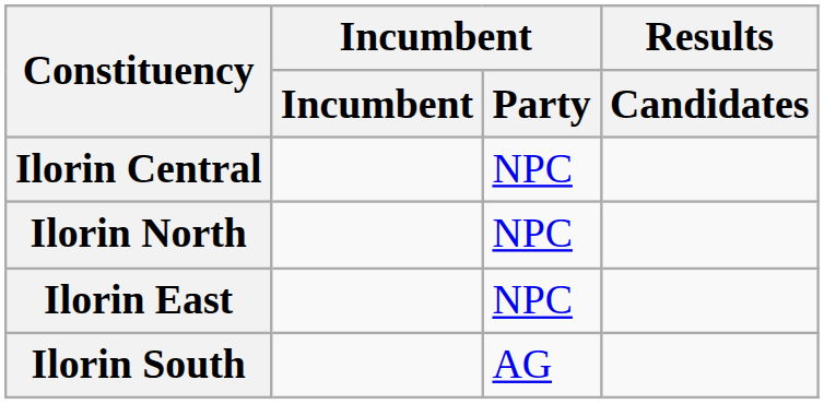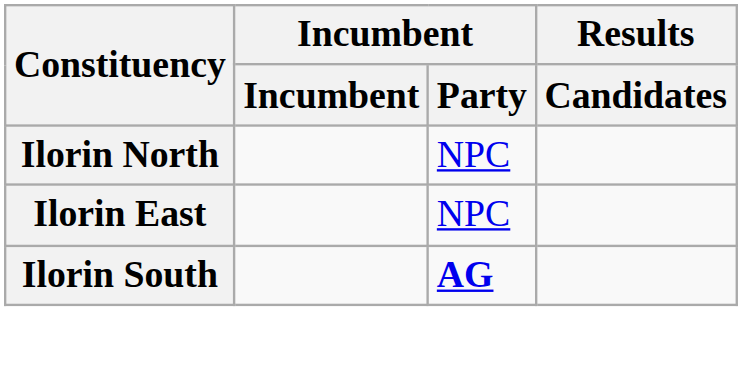 <table class="wikitable sortable">
 <tr>
 <th rowspan="2">Constituency</th>
 <th colspan="2">Incumbent</th>
 <th>Results</th>
 </tr>
 <tr valign="bottom">
 <th>Incumbent</th>
 <th>Party</th>
 <th>Candidates</th>
-</tr>
-<tr>
-<th>Ilorin Central</th>
-<td></td>
-<td><a href='#'>NPC</a></td>
-<td nowrap=""></td>
 </tr>
 <tr>
 <th>Ilorin North</th>
 <td></td>
 <td><a href='#'>NPC</a></td>
 <td nowrap=""></td>
 </tr>
 <tr>
 <th>Ilorin East</th>
 <td></td>
 <td><a href='#'>NPC</a></td>
 <td nowrap=""></td>
 </tr>
 <tr>
 <th>Ilorin South</th>
 <td></td>
-<td><a href='#'>AG</a></td>
+<td><strong><a href='#'>AG</a></strong></td>
 <td nowrap=""></td>
 </tr>
 </table>
